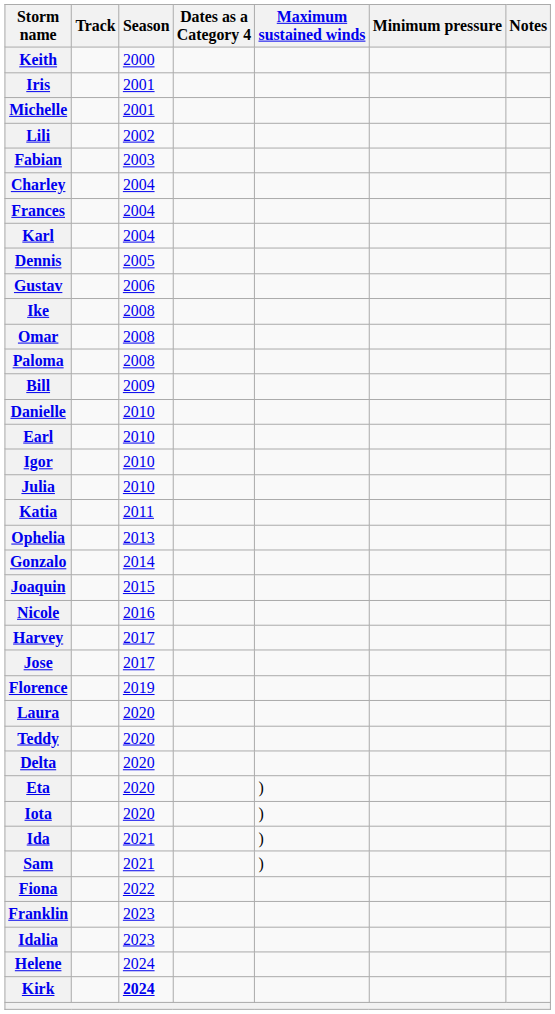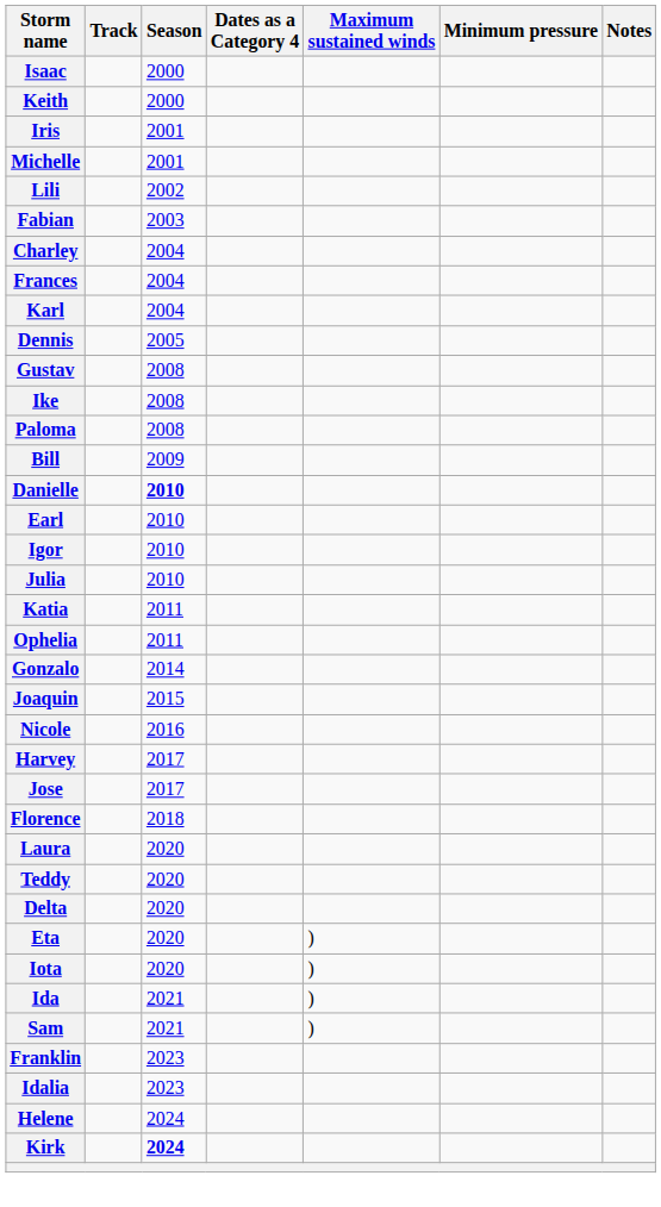 <table class="wikitable sortable" style="margin:0.5em auto">
 <tr>
 <th scope="col">Storm<br>name</th>
 <th scope="col" class="unsortable">Track</th>
 <th scope="col" align="right">Season</th>
 <th scope="col">Dates as a<br>Category 4</th>
 <th scope="col"><a href='#'>Maximum<br>sustained winds</a></th>
 <th scope="col">Minimum pressure</th>
 <th scope="col" class="unsortable">Notes</th>
+</tr>
+<tr>
+<th scope="row"><a href='#'>Isaac</a></th>
+<td></td>
+<td><a href='#'>2000</a></td>
+<td></td>
+<td></td>
+<td></td>
+<td></td>
 </tr>
 <tr>
 <th scope="row"><a href='#'>Keith</a></th>
 <td></td>
 <td><a href='#'>2000</a></td>
 <td></td>
 <td></td>
 <td></td>
 <td></td>
 </tr>
 <tr>
 <th scope="row"><a href='#'>Iris</a></th>
 <td></td>
 <td><a href='#'>2001</a></td>
 <td></td>
 <td></td>
 <td></td>
 <td></td>
 </tr>
 <tr>
 <th scope="row"><a href='#'>Michelle</a></th>
 <td></td>
 <td><a href='#'>2001</a></td>
 <td></td>
 <td></td>
 <td></td>
 <td></td>
 </tr>
 <tr>
 <th scope="row"><a href='#'>Lili</a></th>
 <td></td>
 <td><a href='#'>2002</a></td>
 <td></td>
 <td></td>
 <td></td>
 <td></td>
 </tr>
 <tr>
 <th scope="row"><a href='#'>Fabian</a></th>
 <td></td>
 <td><a href='#'>2003</a></td>
 <td></td>
 <td></td>
 <td></td>
 <td></td>
 </tr>
 <tr>
 <th scope="row"><a href='#'>Charley</a></th>
 <td></td>
 <td><a href='#'>2004</a></td>
 <td></td>
 <td></td>
 <td></td>
 <td></td>
 </tr>
 <tr>
 <th scope="row"><a href='#'>Frances</a></th>
 <td></td>
 <td><a href='#'>2004</a></td>
 <td></td>
 <td></td>
 <td></td>
 <td></td>
 </tr>
 <tr>
 <th scope="row"><a href='#'>Karl</a></th>
 <td></td>
 <td><a href='#'>2004</a></td>
 <td></td>
 <td></td>
 <td></td>
 <td></td>
 </tr>
 <tr>
 <th scope="row"><a href='#'>Dennis</a></th>
 <td></td>
 <td><a href='#'>2005</a></td>
 <td></td>
 <td></td>
 <td></td>
 <td></td>
 </tr>
 <tr>
 <th scope="row"><a href='#'>Gustav</a></th>
 <td></td>
-<td><a href='#'>2006</a></td>
+<td><a href='#'>2008</a></td>
 <td></td>
 <td></td>
 <td></td>
 <td></td>
 </tr>
 <tr>
 <th scope="row"><a href='#'>Ike</a></th>
-<td></td>
-<td><a href='#'>2008</a></td>
-<td></td>
-<td></td>
-<td></td>
-<td></td>
-</tr>
-<tr>
-<th scope="row"><a href='#'>Omar</a></th>
 <td></td>
 <td><a href='#'>2008</a></td>
 <td></td>
 <td></td>
 <td></td>
 <td></td>
 </tr>
 <tr>
 <th scope="row"><a href='#'>Paloma</a></th>
 <td></td>
 <td><a href='#'>2008</a></td>
 <td></td>
 <td></td>
 <td></td>
 <td></td>
 </tr>
 <tr>
 <th scope="row"><a href='#'>Bill</a></th>
 <td></td>
 <td><a href='#'>2009</a></td>
 <td></td>
 <td></td>
 <td></td>
 <td></td>
 </tr>
 <tr>
 <th scope="row"><a href='#'>Danielle</a></th>
 <td></td>
-<td><a href='#'>2010</a></td>
+<td><strong><a href='#'>2010</a></strong></td>
 <td></td>
 <td></td>
 <td></td>
 <td></td>
 </tr>
 <tr>
 <th scope="row"><a href='#'>Earl</a></th>
 <td></td>
 <td><a href='#'>2010</a></td>
 <td></td>
 <td></td>
 <td></td>
 <td></td>
 </tr>
 <tr>
 <th scope="row"><a href='#'>Igor</a></th>
 <td></td>
 <td><a href='#'>2010</a></td>
 <td></td>
 <td></td>
 <td></td>
 <td></td>
 </tr>
 <tr>
 <th scope="row"><a href='#'>Julia</a></th>
 <td></td>
 <td><a href='#'>2010</a></td>
 <td></td>
 <td></td>
 <td></td>
 <td></td>
 </tr>
 <tr>
 <th scope="row"><a href='#'>Katia</a></th>
 <td></td>
 <td><a href='#'>2011</a></td>
 <td></td>
 <td></td>
 <td></td>
 <td></td>
 </tr>
 <tr>
 <th scope="row"><a href='#'>Ophelia</a></th>
 <td></td>
-<td><a href='#'>2013</a></td>
+<td><a href='#'>2011</a></td>
 <td></td>
 <td></td>
 <td></td>
 <td></td>
 </tr>
 <tr>
 <th scope="row"><a href='#'>Gonzalo</a></th>
 <td></td>
 <td><a href='#'>2014</a></td>
 <td></td>
 <td></td>
 <td></td>
 <td></td>
 </tr>
 <tr>
 <th scope="row"><a href='#'>Joaquin</a></th>
 <td></td>
 <td><a href='#'>2015</a></td>
 <td></td>
 <td></td>
 <td></td>
 <td></td>
 </tr>
 <tr>
 <th scope="row"><a href='#'>Nicole</a></th>
 <td></td>
 <td><a href='#'>2016</a></td>
 <td></td>
 <td></td>
 <td></td>
 <td></td>
 </tr>
 <tr>
 <th scope="row"><a href='#'>Harvey</a></th>
 <td></td>
 <td><a href='#'>2017</a></td>
 <td></td>
 <td></td>
 <td></td>
 <td></td>
 </tr>
 <tr>
 <th scope="row"><a href='#'>Jose</a></th>
 <td></td>
 <td><a href='#'>2017</a></td>
 <td></td>
 <td></td>
 <td></td>
 <td></td>
 </tr>
 <tr>
 <th scope row><a href='#'>Florence</a></th>
 <td></td>
-<td><a href='#'>2019</a></td>
+<td><a href='#'>2018</a></td>
 <td></td>
 <td></td>
 <td></td>
 <td></td>
 </tr>
 <tr>
 <th scope row><a href='#'>Laura</a></th>
 <td></td>
 <td><a href='#'>2020</a></td>
 <td></td>
 <td></td>
 <td></td>
 <td></td>
 </tr>
 <tr>
 <th scope row><a href='#'>Teddy</a></th>
 <td></td>
 <td><a href='#'>2020</a></td>
 <td></td>
 <td></td>
 <td></td>
 <td></td>
 </tr>
 <tr>
 <th scope row><a href='#'>Delta</a></th>
 <td></td>
 <td><a href='#'>2020</a></td>
 <td></td>
 <td></td>
 <td></td>
 <td></td>
 </tr>
 <tr>
 <th scope row><a href='#'>Eta</a></th>
 <td></td>
 <td><a href='#'>2020</a></td>
 <td></td>
 <td>)</td>
 <td></td>
 <td></td>
 </tr>
 <tr>
 <th scope row><a href='#'>Iota</a></th>
 <td></td>
 <td><a href='#'>2020</a></td>
 <td></td>
 <td>)</td>
 <td></td>
 <td></td>
 </tr>
 <tr>
 <th scope row><a href='#'>Ida</a></th>
 <td></td>
 <td><a href='#'>2021</a></td>
 <td></td>
 <td>)</td>
 <td></td>
 <td></td>
 </tr>
 <tr>
 <th scope row><a href='#'>Sam</a></th>
 <td></td>
 <td><a href='#'>2021</a></td>
 <td></td>
 <td>)</td>
 <td></td>
 <td></td>
 </tr>
 <tr>
-<th scope row><a href='#'>Fiona</a></th>
-<td></td>
-<td><a href='#'>2022</a></td>
-<td></td>
-<td></td>
-<td></td>
-<td></td>
-</tr>
-<tr>
 <th scope row><a href='#'>Franklin</a></th>
 <td></td>
 <td><a href='#'>2023</a></td>
 <td></td>
 <td></td>
 <td></td>
 <td></td>
 </tr>
 <tr>
 <th scope row><a href='#'>Idalia</a></th>
 <td></td>
 <td><a href='#'>2023</a></td>
 <td></td>
 <td></td>
 <td></td>
 <td></td>
 </tr>
 <tr>
 <th scope row><a href='#'>Helene</a></th>
 <td></td>
 <td><a href='#'>2024</a></td>
 <td></td>
 <td></td>
 <td></td>
 <td></td>
 </tr>
 <tr>
 <th scope="row"><a href='#'>Kirk</a></th>
 <td></td>
 <td><strong><a href='#'>2024</a></strong></td>
 <td></td>
 <td></td>
 <td></td>
 <td></td>
 </tr>
 <tr>
 <th colspan="7"></th>
 </tr>
 </table>
